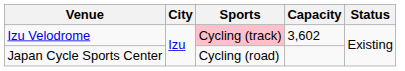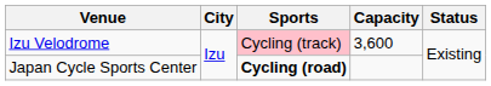 <table class="wikitable sortable">
 <tr>
 <th>Venue</th>
 <th>City</th>
 <th>Sports</th>
 <th>Capacity</th>
 <th>Status</th>
 </tr>
 <tr>
 <td><a href='#'>Izu Velodrome</a></td>
 <td rowspan = "2"><a href='#'>Izu</a></td>
 <td style="background: pink;">Cycling (track)</td>
-<td>3,602</td>
+<td>3,600</td>
 <td rowspan = "2">Existing</td>
 </tr>
 <tr>
 <td>Japan Cycle Sports Center</td>
-<td>Cycling (road)</td>
+<td><strong>Cycling (road)</strong></td>
 <td></td>
 </tr>
 </table>
